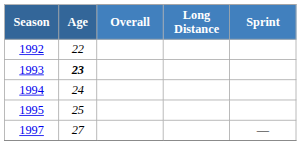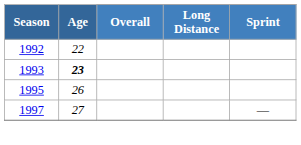 <table class="wikitable" style="font-size:95%; text-align:center; border:grey solid 1px; border-collapse:collapse; background:#ffffff;">
 <tr>
 <th style="background-color:#369; color:white; width:60px;" rowspan="2"> Season </th>
 <th style="background-color:#369; color:white; width:40px;" rowspan="2"> Age </th>
 </tr>
 <tr>
 <th style="background-color:#4180be; color:white; width:75px;">Overall</th>
 <th style="background-color:#4180be; color:white; width:75px;">Long Distance</th>
 <th style="background-color:#4180be; color:white; width:75px;">Sprint</th>
 </tr>
 <tr>
 <td><a href='#'>1992</a></td>
 <td><em>22</em></td>
 <td></td>
 <td></td>
 <td></td>
 </tr>
 <tr>
 <td><a href='#'>1993</a></td>
 <td><strong><em>23</em></strong></td>
 <td></td>
 <td></td>
 <td></td>
 </tr>
 <tr>
-<td><a href='#'>1994</a></td>
-<td><em>24</em></td>
-<td></td>
-<td></td>
-<td></td>
-</tr>
-<tr>
 <td><a href='#'>1995</a></td>
-<td><em>25</em></td>
+<td><em>26</em></td>
 <td></td>
 <td></td>
 <td></td>
 </tr>
 <tr>
 <td><a href='#'>1997</a></td>
 <td><em>27</em></td>
 <td></td>
 <td></td>
 <td>—</td>
 </tr>
 <tr>
 </tr>
 </table>
